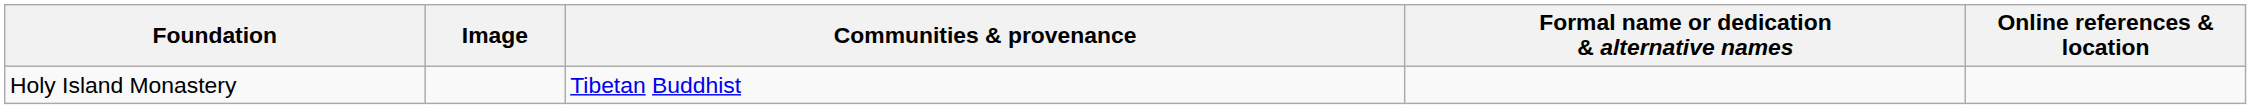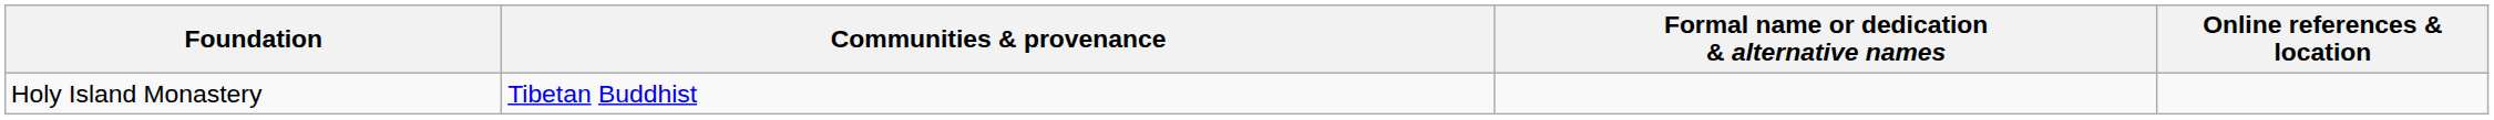 <table width=99% class="wikitable">
 <tr>
 <th width = 15%>Foundation</th>
-<th width = 5%>Image</th>
 <th width = 30%>Communities & provenance</th>
 <th width = 20%>Formal name or dedication <br>& <em>alternative names</em></th>
 <th width = 10%>Online references & location</th>
 </tr>
 <tr valign=top>
 <td>Holy Island Monastery</td>
-<td></td>
 <td><a href='#'>Tibetan</a> <a href='#'>Buddhist</a></td>
 <td></td>
 <td></td>
 </tr>
 </table>
